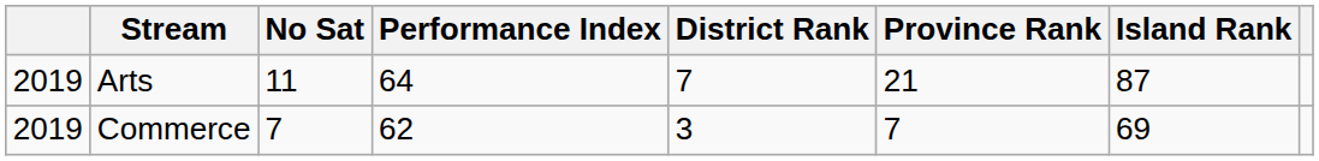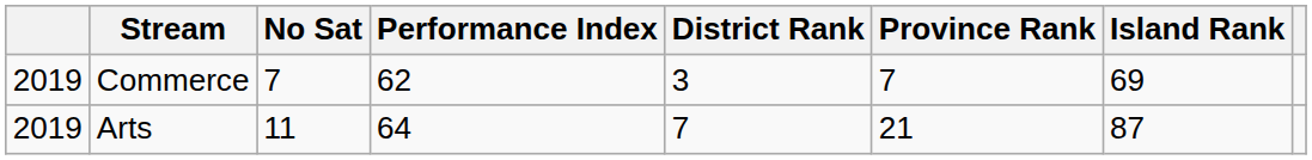 <table class="wikitable">
 <tr>
 <th></th>
 <th>Stream</th>
 <th>No Sat</th>
 <th>Performance Index</th>
 <th>District Rank</th>
 <th>Province Rank</th>
 <th>Island Rank</th>
 <th></th>
 </tr>
 <tr>
 <td>2019</td>
+<td>Commerce</td>
+<td>7</td>
+<td>62</td>
+<td>3</td>
+<td>7</td>
+<td>69</td>
+<td></td>
+</tr>
+<tr>
+<td>2019</td>
 <td>Arts</td>
 <td>11</td>
 <td>64</td>
 <td>7</td>
 <td>21</td>
 <td>87</td>
 <td></td>
 </tr>
-<tr>
-<td>2019</td>
-<td>Commerce</td>
-<td>7</td>
-<td>62</td>
-<td>3</td>
-<td>7</td>
-<td>69</td>
-<td></td>
-</tr>
 </table>
